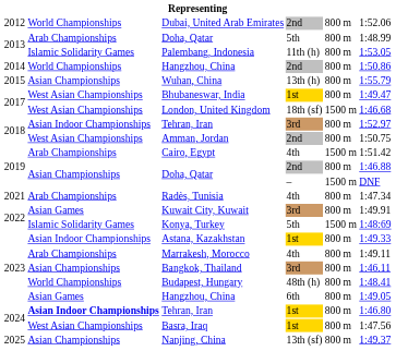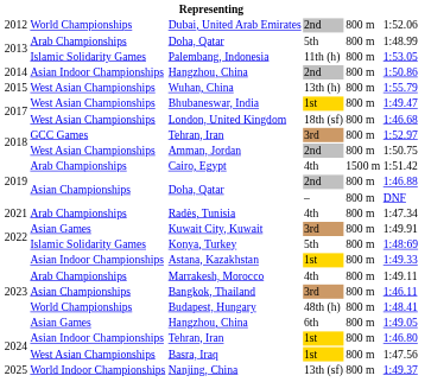 <table>
 <tr>
 <th colspan="6">Representing </th>
 </tr>
 <tr>
 <td>2012</td>
 <td><a href='#'>World Championships</a></td>
 <td><a href='#'>Dubai, United Arab Emirates</a></td>
 <td bgcolor=silver>2nd</td>
 <td>800 m</td>
 <td>1:52.06</td>
 </tr>
 <tr>
 <td rowspan=2>2013</td>
 <td><a href='#'>Arab Championships</a></td>
 <td><a href='#'>Doha, Qatar</a></td>
 <td>5th</td>
 <td>800 m</td>
 <td>1:48.99</td>
 </tr>
 <tr>
 <td><a href='#'>Islamic Solidarity Games</a></td>
 <td><a href='#'>Palembang, Indonesia</a></td>
 <td>11th (h)</td>
 <td>800 m</td>
 <td><a href='#'>1:53.05</a></td>
 </tr>
 <tr>
 <td>2014</td>
-<td><a href='#'>World Championships</a></td>
+<td><a href='#'>Asian Indoor Championships</a></td>
 <td><a href='#'>Hangzhou, China</a></td>
 <td bgcolor=silver>2nd</td>
 <td>800 m</td>
 <td><a href='#'>1:50.86</a></td>
 </tr>
 <tr>
 <td>2015</td>
-<td><a href='#'>Asian Championships</a></td>
+<td><a href='#'>West Asian Championships</a></td>
 <td><a href='#'>Wuhan, China</a></td>
 <td>13th (h)</td>
 <td>800 m</td>
 <td><a href='#'>1:55.79</a></td>
 </tr>
 <tr>
 <td rowspan=2>2017</td>
 <td><a href='#'>West Asian Championships</a></td>
 <td><a href='#'>Bhubaneswar, India</a></td>
 <td bgcolor=gold>1st</td>
 <td>800 m</td>
 <td><a href='#'>1:49.47</a></td>
 </tr>
 <tr>
 <td><a href='#'>West Asian Championships</a></td>
 <td><a href='#'>London, United Kingdom</a></td>
 <td>18th (sf)</td>
-<td>1500 m</td>
+<td>800 m</td>
 <td><a href='#'>1:46.68</a></td>
 </tr>
 <tr>
 <td rowspan=2>2018</td>
-<td><a href='#'>Asian Indoor Championships</a></td>
+<td><a href='#'>GCC Games</a></td>
 <td><a href='#'>Tehran, Iran</a></td>
 <td bgcolor=cc9966>3rd</td>
 <td>800 m</td>
 <td><a href='#'>1:52.97</a></td>
 </tr>
 <tr>
 <td><a href='#'>West Asian Championships</a></td>
 <td><a href='#'>Amman, Jordan</a></td>
 <td bgcolor=silver>2nd</td>
 <td>800 m</td>
 <td>1:50.75</td>
 </tr>
 <tr>
 <td rowspan=3>2019</td>
 <td><a href='#'>Arab Championships</a></td>
 <td><a href='#'>Cairo, Egypt</a></td>
 <td>4th</td>
 <td>1500 m</td>
 <td>1:51.42</td>
 </tr>
 <tr>
 <td rowspan=2><a href='#'>Asian Championships</a></td>
 <td rowspan=2><a href='#'>Doha, Qatar</a></td>
 <td bgcolor=silver>2nd</td>
 <td>800 m</td>
 <td><a href='#'>1:46.88</a></td>
 </tr>
 <tr>
 <td>–</td>
-<td>1500 m</td>
+<td>800 m</td>
 <td><a href='#'>DNF</a></td>
 </tr>
 <tr>
 <td>2021</td>
 <td><a href='#'>Arab Championships</a></td>
 <td><a href='#'>Radès, Tunisia</a></td>
 <td>4th</td>
 <td>800 m</td>
 <td>1:47.34</td>
 </tr>
 <tr>
 <td rowspan=2>2022</td>
 <td><a href='#'>Asian Games</a></td>
 <td><a href='#'>Kuwait City, Kuwait</a></td>
 <td bgcolor=cc9966>3rd</td>
 <td>800 m</td>
 <td>1:49.91</td>
 </tr>
 <tr>
 <td><a href='#'>Islamic Solidarity Games</a></td>
 <td><a href='#'>Konya, Turkey</a></td>
 <td>5th</td>
-<td>1500 m</td>
+<td>800 m</td>
 <td><a href='#'>1:48:69</a></td>
 </tr>
 <tr>
 <td rowspan=5>2023</td>
 <td><a href='#'>Asian Indoor Championships</a></td>
 <td><a href='#'>Astana, Kazakhstan</a></td>
 <td bgcolor=gold>1st</td>
 <td>800 m</td>
 <td><a href='#'>1:49.33</a></td>
 </tr>
 <tr>
 <td><a href='#'>Arab Championships</a></td>
 <td><a href='#'>Marrakesh, Morocco</a></td>
 <td>4th</td>
 <td>800 m</td>
 <td>1:49.11</td>
 </tr>
 <tr>
 <td><a href='#'>Asian Championships</a></td>
 <td><a href='#'>Bangkok, Thailand</a></td>
 <td bgcolor=cc9966>3rd</td>
 <td>800 m</td>
 <td><a href='#'>1:46.11</a></td>
 </tr>
 <tr>
 <td><a href='#'>World Championships</a></td>
 <td><a href='#'>Budapest, Hungary</a></td>
 <td>48th (h)</td>
 <td>800 m</td>
 <td><a href='#'>1:48.41</a></td>
 </tr>
 <tr>
 <td><a href='#'>Asian Games</a></td>
 <td><a href='#'>Hangzhou, China</a></td>
 <td>6th</td>
 <td>800 m</td>
 <td><a href='#'>1:49.05</a></td>
 </tr>
 <tr>
 <td rowspan=2>2024</td>
-<td><strong><a href='#'>Asian Indoor Championships</a></strong></td>
+<td><a href='#'>Asian Indoor Championships</a></td>
 <td><a href='#'>Tehran, Iran</a></td>
 <td bgcolor=gold>1st</td>
 <td>800 m</td>
 <td><a href='#'>1:46.80</a></td>
 </tr>
 <tr>
 <td><a href='#'>West Asian Championships</a></td>
 <td><a href='#'>Basra, Iraq</a></td>
 <td bgcolor=gold>1st</td>
 <td>800 m</td>
 <td>1:47.56</td>
 </tr>
 <tr>
 <td>2025</td>
-<td><a href='#'>Asian Championships</a></td>
+<td><a href='#'>World Indoor Championships</a></td>
 <td><a href='#'>Nanjing, China</a></td>
 <td>13th (sf)</td>
 <td>800 m</td>
 <td><a href='#'>1:49.37</a></td>
 </tr>
 </table>
